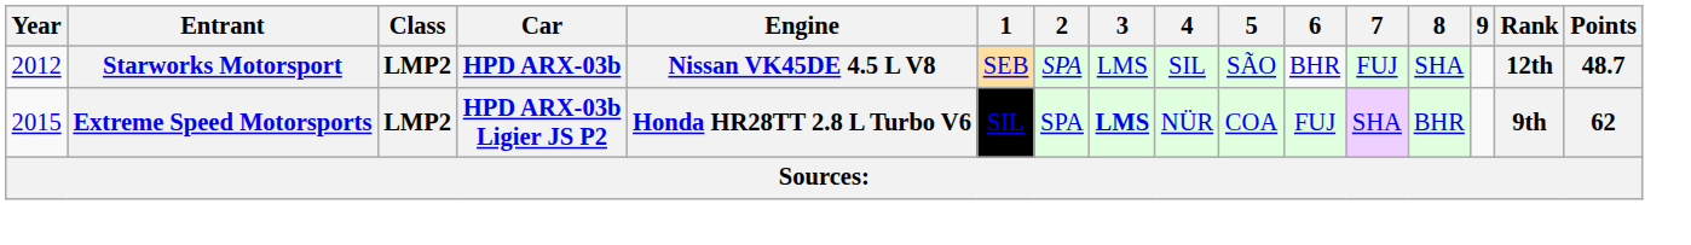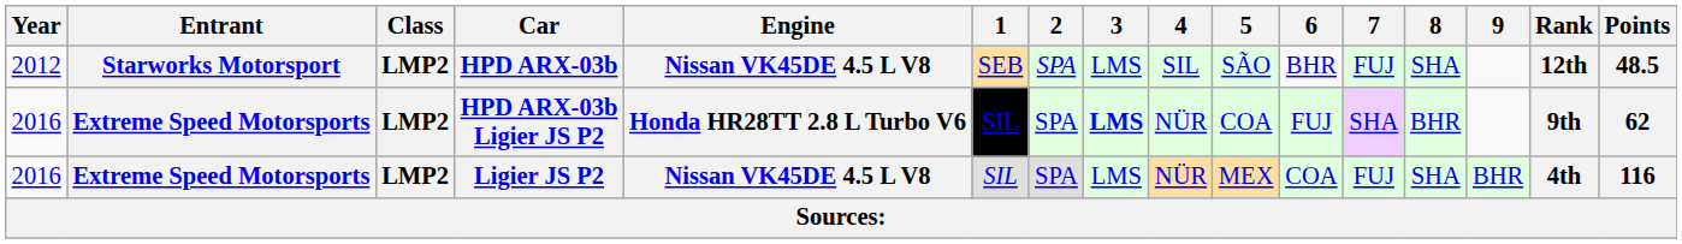 <table class="wikitable" style="text-align:center; font-size:85%">
 <tr>
 <th>Year</th>
 <th>Entrant</th>
 <th>Class</th>
 <th>Car</th>
 <th>Engine</th>
 <th>1</th>
 <th>2</th>
 <th>3</th>
 <th>4</th>
 <th>5</th>
 <th>6</th>
 <th>7</th>
 <th>8</th>
 <th>9</th>
 <th>Rank</th>
 <th>Points</th>
 </tr>
 <tr>
 <td><a href='#'>2012</a></td>
 <th nowrap><a href='#'>Starworks Motorsport</a></th>
 <th>LMP2</th>
 <th nowrap><a href='#'>HPD ARX-03b</a></th>
 <th nowrap><a href='#'>Nissan VK45DE</a> 4.5 L V8</th>
 <td style="background:#FFDF9F;"><a href='#'>SEB</a><br></td>
 <td style="background:#DFFFDF;"><em><a href='#'>SPA</a></em><br></td>
 <td style="background:#DFFFDF;"><a href='#'>LMS</a><br></td>
 <td style="background:#DFFFDF;"><a href='#'>SIL</a><br></td>
 <td style="background:#DFFFDF;"><a href='#'>SÃO</a><br></td>
 <td><a href='#'>BHR</a><br></td>
 <td style="background:#DFFFDF;"><a href='#'>FUJ</a><br></td>
 <td style="background:#DFFFDF;"><a href='#'>SHA</a><br></td>
 <td></td>
 <th>12th</th>
-<th>48.7</th>
+<th>48.5</th>
 </tr>
 <tr>
-<td><a href='#'>2015</a></td>
+<td><a href='#'>2016</a></td>
 <th nowrap><a href='#'>Extreme Speed Motorsports</a></th>
 <th>LMP2</th>
 <th nowrap><a href='#'>HPD ARX-03b</a><br><a href='#'>Ligier JS P2</a></th>
 <th nowrap><a href='#'>Honda</a> HR28TT 2.8 L Turbo V6</th>
 <td style="background:#000000; color:white"><a href='#'><span>SIL</span></a><br></td>
 <td style="background:#DFFFDF;"><a href='#'>SPA</a><br></td>
 <td style="background:#DFFFDF;"><strong><a href='#'>LMS</a></strong><br></td>
 <td style="background:#DFFFDF;"><a href='#'>NÜR</a><br></td>
 <td style="background:#DFFFDF;"><a href='#'>COA</a><br></td>
 <td style="background:#DFFFDF;"><a href='#'>FUJ</a><br></td>
 <td style="background:#EFCFFF;"><a href='#'>SHA</a><br></td>
 <td style="background:#DFFFDF;"><a href='#'>BHR</a><br></td>
 <td></td>
 <th>9th</th>
 <th>62</th>
 </tr>
 <tr>
+<td><a href='#'>2016</a></td>
+<th nowrap><a href='#'>Extreme Speed Motorsports</a></th>
+<th>LMP2</th>
+<th nowrap><a href='#'>Ligier JS P2</a></th>
+<th nowrap><a href='#'>Nissan VK45DE</a> 4.5 L V8</th>
+<td style="background:#DFDFDF;"><em><a href='#'>SIL</a></em><br></td>
+<td style="background:#DFDFDF;"><a href='#'>SPA</a><br></td>
+<td style="background:#DFFFDF;"><a href='#'>LMS</a><br></td>
+<td style="background:#FFDF9F;"><a href='#'>NÜR</a><br></td>
+<td style="background:#FFDF9F;"><a href='#'>MEX</a><br></td>
+<td style="background:#DFFFDF;"><a href='#'>COA</a><br></td>
+<td style="background:#DFFFDF;"><a href='#'>FUJ</a><br></td>
+<td style="background:#DFFFDF;"><a href='#'>SHA</a><br></td>
+<td style="background:#DFFFDF;"><a href='#'>BHR</a><br></td>
+<th>4th</th>
+<th>116</th>
+</tr>
+<tr>
 <th colspan="16">Sources:</th>
 </tr>
 </table>
